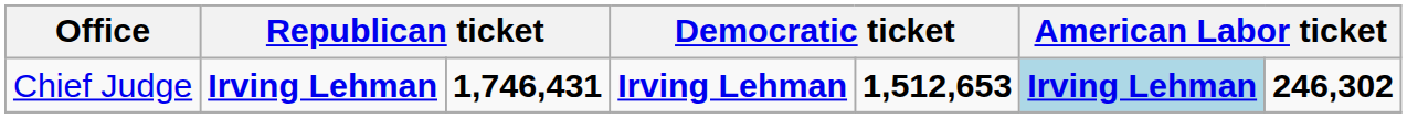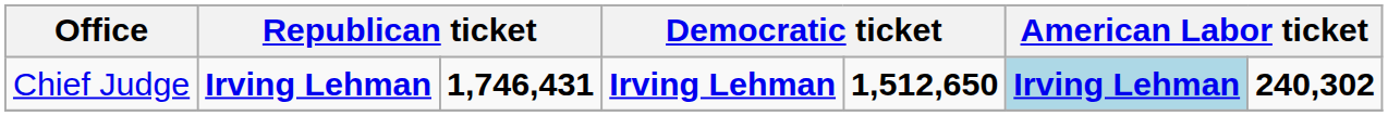 <table class=wikitable>
 <tr bgcolor=lightgrey>
 <th>Office</th>
 <th colspan="2" ><a href='#'>Republican</a> ticket</th>
 <th colspan="2" ><a href='#'>Democratic</a> ticket</th>
 <th colspan="2" ><a href='#'>American Labor</a> ticket</th>
 </tr>
 <tr>
 <td><a href='#'>Chief Judge</a></td>
 <td><strong><a href='#'>Irving Lehman</a></strong></td>
 <td align="right"><strong>1,746,431</strong></td>
 <td><strong><a href='#'>Irving Lehman</a></strong></td>
-<td align="right"><strong>1,512,653</strong></td>
+<td align="right"><strong>1,512,650</strong></td>
 <td style="background: lightblue;"><strong><a href='#'>Irving Lehman</a></strong></td>
-<td align="right"><strong>246,302</strong></td>
+<td align="right"><strong>240,302</strong></td>
 </tr>
 <tr>
 </tr>
 </table>
